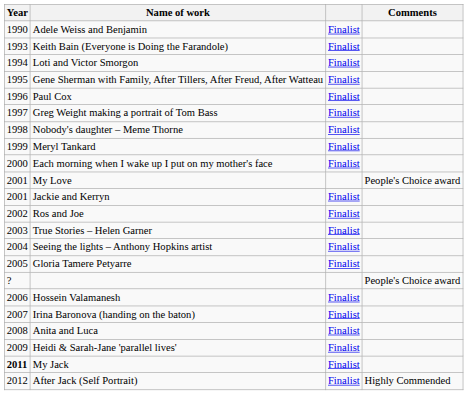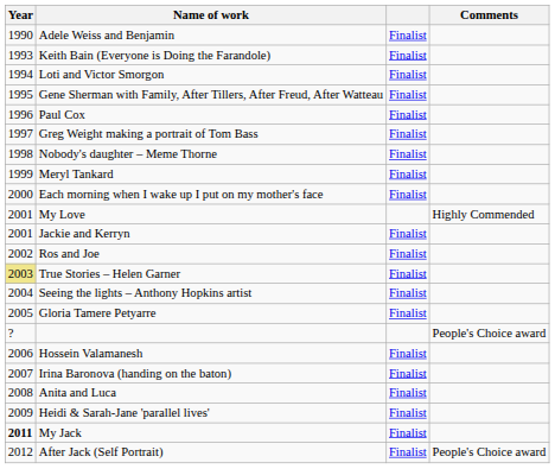 <table class=wikitable>
 <tr>
 <th>Year</th>
 <th>Name of work</th>
 <th></th>
 <th>Comments</th>
 </tr>
 <tr>
 <td>1990</td>
 <td>Adele Weiss and Benjamin</td>
 <td><a href='#'>Finalist</a></td>
 <td></td>
 </tr>
 <tr>
 <td>1993</td>
 <td>Keith Bain (Everyone is Doing the Farandole)</td>
 <td><a href='#'>Finalist</a></td>
 <td></td>
 </tr>
 <tr>
 <td>1994</td>
 <td>Loti and Victor Smorgon</td>
 <td><a href='#'>Finalist</a></td>
 <td></td>
 </tr>
 <tr>
 <td>1995</td>
 <td>Gene Sherman with Family, After Tillers, After Freud, After Watteau</td>
 <td><a href='#'>Finalist</a></td>
 <td></td>
 </tr>
 <tr>
 <td>1996</td>
 <td>Paul Cox</td>
 <td><a href='#'>Finalist</a></td>
 <td></td>
 </tr>
 <tr>
 <td>1997</td>
 <td>Greg Weight making a portrait of Tom Bass</td>
 <td><a href='#'>Finalist</a></td>
 <td></td>
 </tr>
 <tr>
 <td>1998</td>
 <td>Nobody's daughter – Meme Thorne</td>
 <td><a href='#'>Finalist</a></td>
 <td></td>
 </tr>
 <tr>
 <td>1999</td>
 <td>Meryl Tankard</td>
 <td><a href='#'>Finalist</a></td>
 <td></td>
 </tr>
 <tr>
 <td>2000</td>
 <td>Each morning when I wake up I put on my mother's face</td>
 <td><a href='#'>Finalist</a></td>
 <td></td>
 </tr>
 <tr>
 <td>2001</td>
 <td>My Love</td>
 <td></td>
-<td>People's Choice award</td>
+<td>Highly Commended </td>
 </tr>
 <tr>
 <td>2001</td>
 <td>Jackie and Kerryn</td>
 <td><a href='#'>Finalist</a></td>
 <td></td>
 </tr>
 <tr>
 <td>2002</td>
 <td>Ros and Joe</td>
 <td><a href='#'>Finalist</a></td>
 <td></td>
 </tr>
 <tr>
-<td>2003</td>
+<td style="background: khaki;">2003</td>
 <td>True Stories – Helen Garner</td>
 <td><a href='#'>Finalist</a></td>
 <td></td>
 </tr>
 <tr>
 <td>2004</td>
 <td>Seeing the lights – Anthony Hopkins artist</td>
 <td><a href='#'>Finalist</a></td>
 <td></td>
 </tr>
 <tr>
 <td>2005</td>
 <td>Gloria Tamere Petyarre</td>
 <td><a href='#'>Finalist</a></td>
 <td></td>
 </tr>
 <tr>
 <td>?</td>
 <td></td>
 <td></td>
 <td>People's Choice award</td>
 </tr>
 <tr>
 <td>2006</td>
 <td>Hossein Valamanesh</td>
 <td><a href='#'>Finalist</a></td>
 <td></td>
 </tr>
 <tr>
 <td>2007</td>
 <td>Irina Baronova (handing on the baton)</td>
 <td><a href='#'>Finalist</a></td>
 <td></td>
 </tr>
 <tr>
 <td>2008</td>
 <td>Anita and Luca</td>
 <td><a href='#'>Finalist</a></td>
 <td></td>
 </tr>
 <tr>
 <td>2009</td>
 <td>Heidi & Sarah-Jane 'parallel lives'</td>
 <td><a href='#'>Finalist</a></td>
 <td></td>
 </tr>
 <tr>
 <td><strong>2011</strong></td>
 <td>My Jack</td>
 <td><a href='#'>Finalist</a></td>
 <td></td>
 </tr>
 <tr>
 <td>2012</td>
 <td>After Jack (Self Portrait)</td>
 <td><a href='#'>Finalist</a></td>
-<td>Highly Commended </td>
+<td>People's Choice award</td>
 </tr>
 </table>
